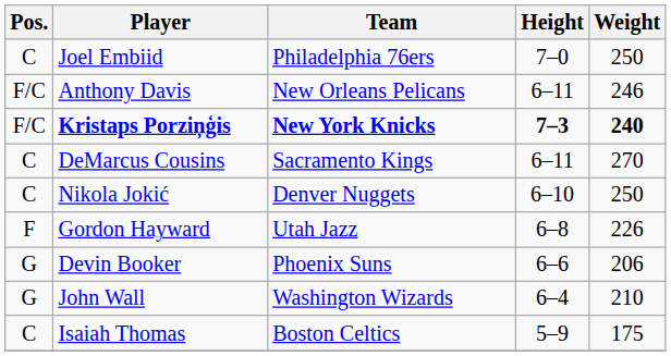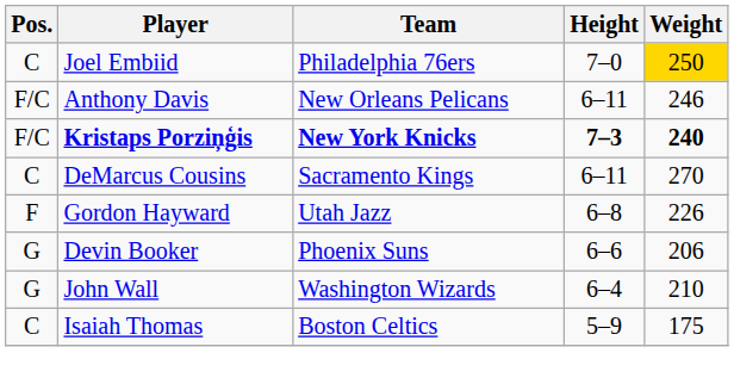 <table class="wikitable">
 <tr>
 <th>Pos.</th>
 <th style="width:150px;">Player</th>
 <th width=175>Team</th>
 <th>Height</th>
 <th>Weight</th>
 </tr>
 <tr>
 <td style="text-align:center">C</td>
 <td><a href='#'>Joel Embiid</a></td>
 <td><a href='#'>Philadelphia 76ers</a></td>
 <td align=center>7–0</td>
-<td align=center>250</td>
+<td align=center style="background: gold;">250</td>
 </tr>
 <tr>
 <td style="text-align:center">F/C</td>
 <td><a href='#'>Anthony Davis</a></td>
 <td><a href='#'>New Orleans Pelicans</a></td>
 <td align=center>6–11</td>
 <td align=center>246</td>
 </tr>
 <tr>
 <td style="text-align:center">F/C</td>
 <td><strong><a href='#'>Kristaps Porziņģis</a></strong></td>
 <td><strong><a href='#'>New York Knicks</a></strong></td>
 <td align=center><strong>7–3</strong></td>
 <td align=center><strong>240</strong></td>
 </tr>
 <tr>
 <td style="text-align:center">C</td>
 <td><a href='#'>DeMarcus Cousins</a></td>
 <td><a href='#'>Sacramento Kings</a></td>
 <td align=center>6–11</td>
 <td align=center>270</td>
-</tr>
-<tr>
-<td style="text-align:center">C</td>
-<td><a href='#'>Nikola Jokić</a></td>
-<td><a href='#'>Denver Nuggets</a></td>
-<td align=center>6–10</td>
-<td align=center>250</td>
 </tr>
 <tr>
 <td style="text-align:center">F</td>
 <td><a href='#'>Gordon Hayward</a></td>
 <td><a href='#'>Utah Jazz</a></td>
 <td align=center>6–8</td>
 <td align=center>226</td>
 </tr>
 <tr>
 <td style="text-align:center">G</td>
 <td><a href='#'>Devin Booker</a></td>
 <td><a href='#'>Phoenix Suns</a></td>
 <td align=center>6–6</td>
 <td align=center>206</td>
 </tr>
 <tr>
 <td style="text-align:center">G</td>
 <td><a href='#'>John Wall</a></td>
 <td><a href='#'>Washington Wizards</a></td>
 <td align=center>6–4</td>
 <td align=center>210</td>
 </tr>
 <tr>
 <td style="text-align:center">C</td>
 <td><a href='#'>Isaiah Thomas</a></td>
 <td><a href='#'>Boston Celtics</a></td>
 <td align=center>5–9</td>
 <td align=center>175</td>
 </tr>
 <tr>
 </tr>
 </table>
